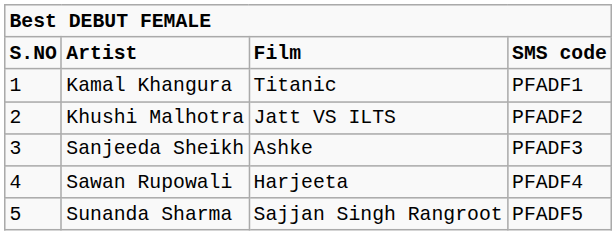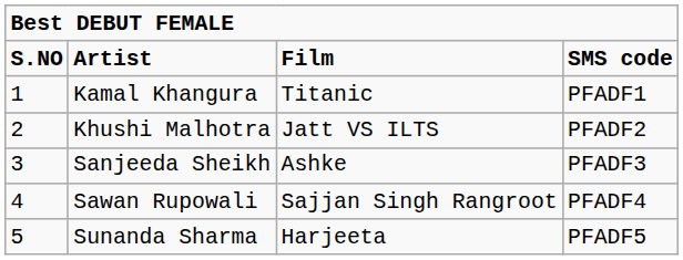 <table class="wikitable">
 <tr>
 <td colspan="4"><strong>Best DEBUT FEMALE</strong></td>
 </tr>
 <tr>
 <td><strong>S.NO</strong></td>
 <td><strong>Artist</strong></td>
 <td><strong>Film</strong></td>
 <td><strong>SMS code</strong></td>
 </tr>
 <tr>
 <td>1</td>
 <td>Kamal Khangura</td>
 <td>Titanic</td>
 <td>PFADF1</td>
 </tr>
 <tr>
 <td>2</td>
 <td>Khushi Malhotra</td>
 <td>Jatt VS ILTS</td>
 <td>PFADF2</td>
 </tr>
 <tr>
 <td>3</td>
 <td>Sanjeeda Sheikh</td>
 <td>Ashke</td>
 <td>PFADF3</td>
 </tr>
 <tr>
 <td>4</td>
 <td>Sawan Rupowali</td>
-<td>Harjeeta</td>
+<td>Sajjan Singh Rangroot</td>
 <td>PFADF4</td>
 </tr>
 <tr>
 <td>5</td>
 <td>Sunanda Sharma</td>
-<td>Sajjan Singh Rangroot</td>
+<td>Harjeeta</td>
 <td>PFADF5</td>
 </tr>
 </table>
